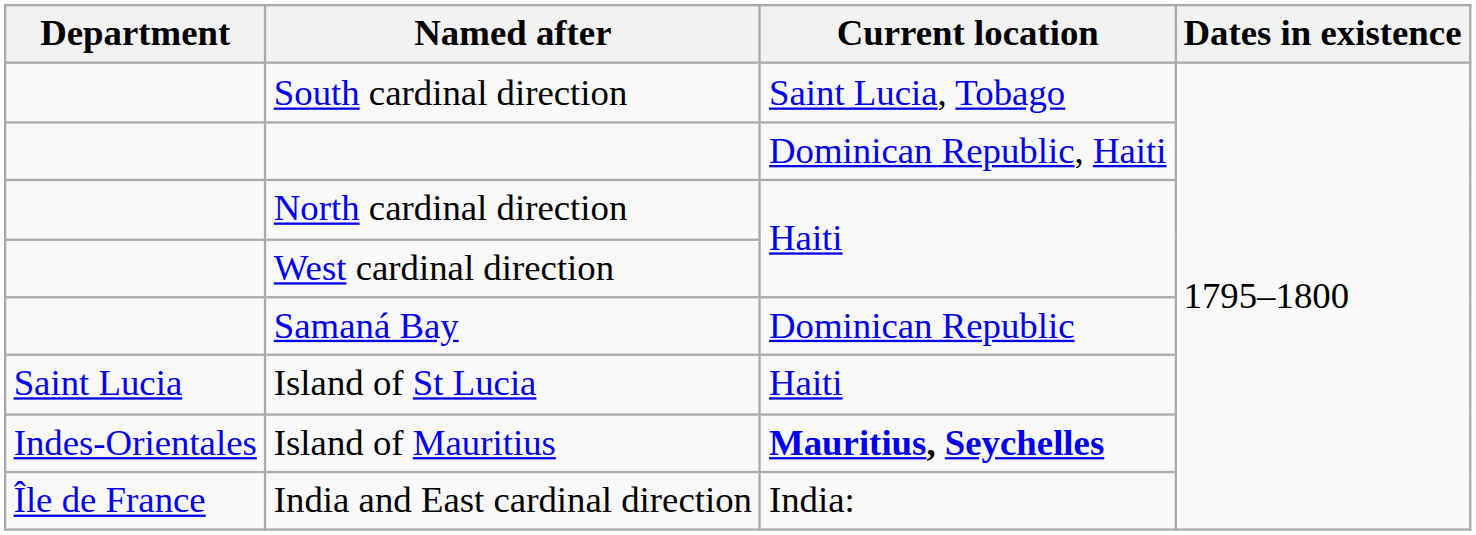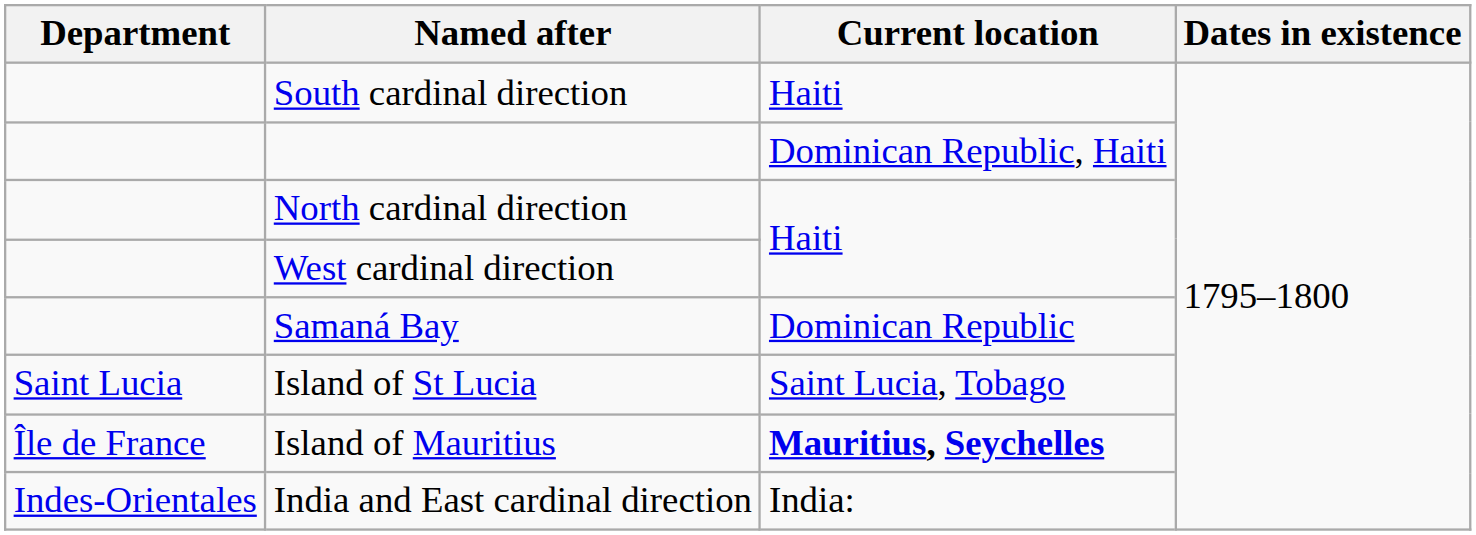 <table class="wikitable">
 <tr>
 <th scope="col">Department</th>
 <th scope="col">Named after</th>
 <th scope="col">Current location</th>
 <th scope="col">Dates in existence</th>
 </tr>
 <tr>
 <td></td>
 <td><a href='#'>South</a> cardinal direction</td>
-<td><a href='#'>Saint Lucia</a>, <a href='#'>Tobago</a></td>
+<td><a href='#'>Haiti</a></td>
 <td rowspan="8">1795–1800</td>
 </tr>
 <tr>
 <td></td>
 <td></td>
 <td><a href='#'>Dominican Republic</a>, <a href='#'>Haiti</a></td>
 </tr>
 <tr>
 <td></td>
 <td><a href='#'>North</a> cardinal direction</td>
 <td rowspan="2"><a href='#'>Haiti</a></td>
 </tr>
 <tr>
 <td></td>
 <td><a href='#'>West</a> cardinal direction</td>
 </tr>
 <tr>
 <td></td>
 <td><a href='#'>Samaná Bay</a></td>
 <td><a href='#'>Dominican Republic</a></td>
 </tr>
 <tr>
 <td><a href='#'>Saint Lucia</a></td>
 <td>Island of <a href='#'>St Lucia</a></td>
-<td><a href='#'>Haiti</a></td>
+<td><a href='#'>Saint Lucia</a>, <a href='#'>Tobago</a></td>
 </tr>
 <tr>
-<td><a href='#'>Indes-Orientales</a></td>
+<td><a href='#'>Île de France</a></td>
 <td>Island of <a href='#'>Mauritius</a></td>
 <td><strong><a href='#'>Mauritius</a>, <a href='#'>Seychelles</a></strong></td>
 </tr>
 <tr>
-<td><a href='#'>Île de France</a></td>
+<td><a href='#'>Indes-Orientales</a></td>
 <td>India and East cardinal direction</td>
 <td>India:<br></td>
 </tr>
 </table>
